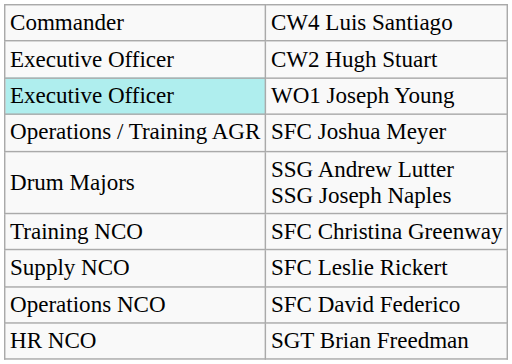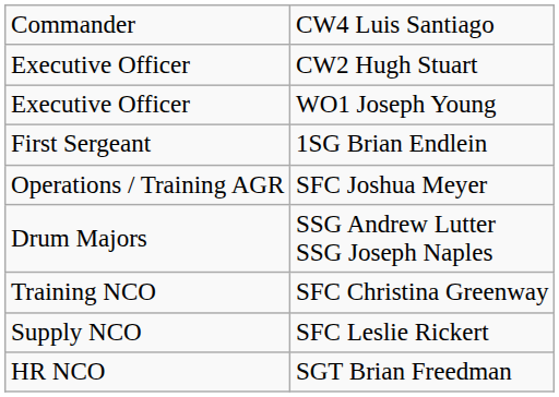 <table class="wikitable">
 <tr>
 <td>Commander</td>
 <td>CW4 Luis Santiago</td>
 </tr>
 <tr>
 <td>Executive Officer</td>
 <td>CW2 Hugh Stuart</td>
 </tr>
 <tr>
-<td style="background: paleturquoise;">Executive Officer</td>
+<td>Executive Officer</td>
 <td>WO1 Joseph Young</td>
+</tr>
+<tr>
+<td>First Sergeant</td>
+<td>1SG Brian Endlein</td>
 </tr>
 <tr>
 <td>Operations / Training AGR</td>
 <td>SFC Joshua Meyer</td>
 </tr>
 <tr>
 <td>Drum Majors</td>
 <td>SSG Andrew Lutter<br>SSG Joseph Naples</td>
 </tr>
 <tr>
 <td>Training NCO</td>
 <td>SFC Christina Greenway</td>
 </tr>
 <tr>
 <td>Supply NCO</td>
 <td>SFC Leslie Rickert</td>
 </tr>
 <tr>
-<td>Operations NCO</td>
-<td>SFC David Federico</td>
-</tr>
-<tr>
 <td>HR NCO</td>
 <td>SGT Brian Freedman</td>
 </tr>
 </table>
